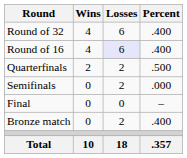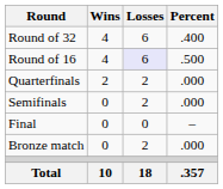 <table class=wikitable>
 <tr>
 <th>Round</th>
 <th>Wins</th>
 <th>Losses</th>
 <th>Percent</th>
 </tr>
 <tr align=center>
 <td align=left>Round of 32</td>
 <td>4</td>
 <td>6</td>
 <td>.400</td>
 </tr>
 <tr align=center>
 <td align=left>Round of 16</td>
 <td>4</td>
 <td style="background: lavender;">6</td>
-<td>.400</td>
+<td>.500</td>
 </tr>
 <tr align=center>
 <td align=left>Quarterfinals</td>
 <td>2</td>
 <td>2</td>
-<td>.500</td>
+<td>.000</td>
 </tr>
 <tr align=center>
 <td align=left>Semifinals</td>
 <td>0</td>
 <td>2</td>
 <td>.000</td>
 </tr>
 <tr align=center>
 <td align=left>Final</td>
 <td>0</td>
 <td>0</td>
 <td>–</td>
 </tr>
 <tr align=center>
 <td align=left>Bronze match</td>
 <td>0</td>
 <td>2</td>
-<td>.400</td>
+<td>.000</td>
 </tr>
 <tr>
 <td colspan=4 bgcolor=lightgray></td>
 </tr>
 <tr>
 <th>Total</th>
 <th>10</th>
 <th>18</th>
 <th>.357</th>
 </tr>
 </table>
